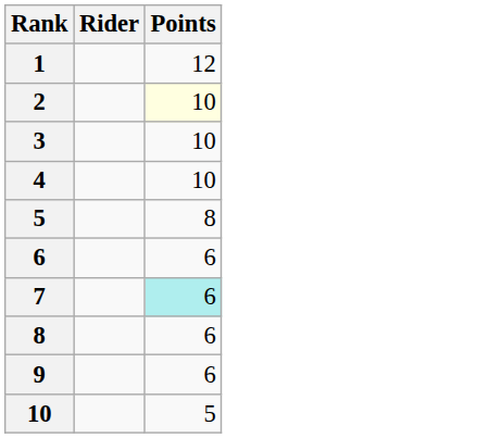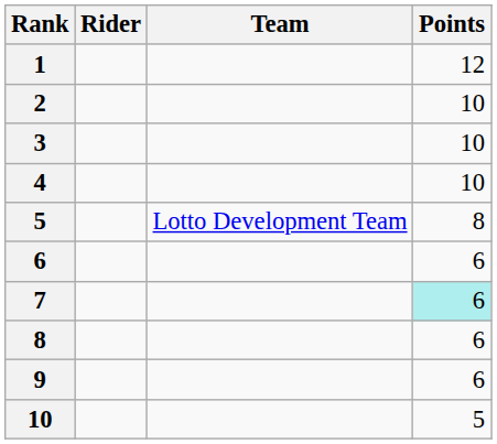 <table class="wikitable" margin-bottom:0;">
 <tr>
 <th scope="col">Rank</th>
 <th scope="col">Rider</th>
+<th scope="col">Team</th>
 <th scope="col">Points</th>
 </tr>
 <tr>
 <th scope="row">1</th>
 <td> </td>
+<td></td>
 <td align="right">12</td>
 </tr>
 <tr>
 <th scope="row">2</th>
 <td></td>
-<td align="right" style="background: lightyellow;">10</td>
+<td></td>
+<td align="right">10</td>
 </tr>
 <tr>
 <th scope="row">3</th>
+<td></td>
 <td></td>
 <td align="right">10</td>
 </tr>
 <tr>
 <th scope="row">4</th>
 <td></td>
+<td></td>
 <td align="right">10</td>
 </tr>
 <tr>
 <th scope="row">5</th>
 <td></td>
+<td><a href='#'>Lotto Development Team</a></td>
 <td align="right">8</td>
 </tr>
 <tr>
 <th scope="row">6</th>
+<td></td>
 <td></td>
 <td align="right">6</td>
 </tr>
 <tr>
 <th scope="row">7</th>
 <td></td>
+<td></td>
 <td align="right" style="background: paleturquoise;">6</td>
 </tr>
 <tr>
 <th scope="row">8</th>
+<td></td>
 <td></td>
 <td align="right">6</td>
 </tr>
 <tr>
 <th scope="row">9</th>
 <td></td>
+<td></td>
 <td align="right">6</td>
 </tr>
 <tr>
 <th scope="row">10</th>
 <td></td>
+<td></td>
 <td align="right">5</td>
 </tr>
 </table>
